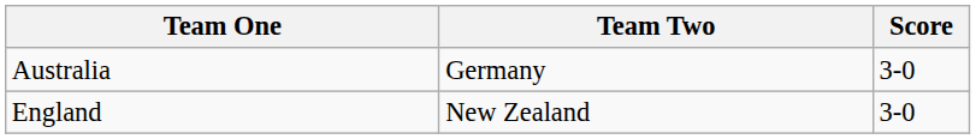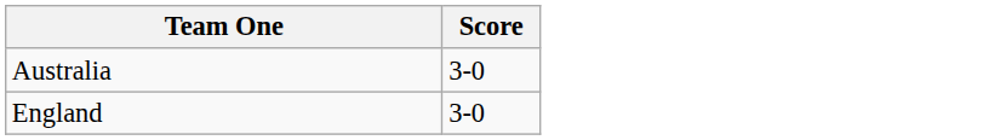 <table class="wikitable">
 <tr>
 <th width=250>Team One</th>
-<th width=250>Team Two</th>
 <th width=50>Score</th>
 </tr>
 <tr>
 <td> Australia</td>
-<td> Germany</td>
 <td>3-0</td>
 </tr>
 <tr>
 <td> England</td>
-<td> New Zealand</td>
 <td>3-0</td>
 </tr>
 </table>
